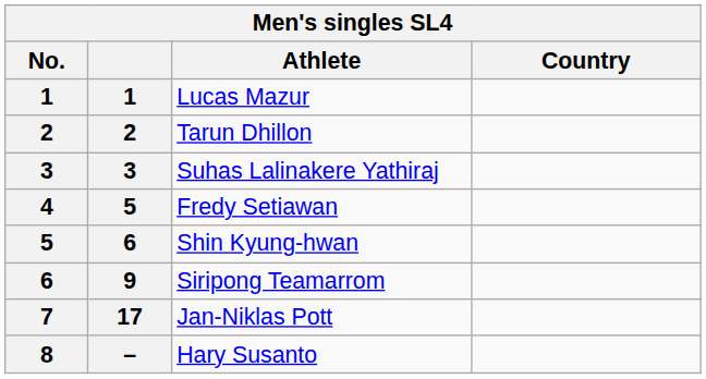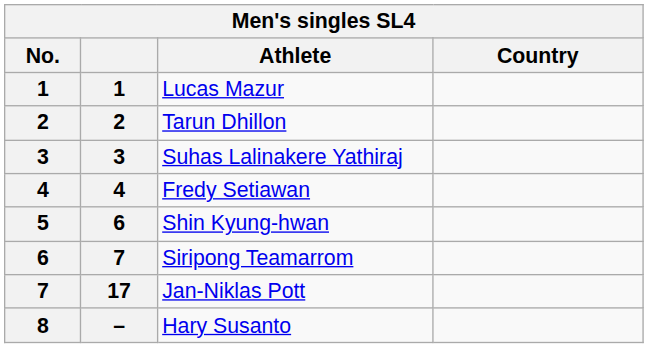 <table class="wikitable">
 <tr>
 <th colspan="4">Men's singles SL4</th>
 </tr>
 <tr>
 <th width="50">No.</th>
 <th width="50"></th>
 <th width="200">Athlete</th>
 <th width="150">Country</th>
 </tr>
 <tr>
 <th>1</th>
 <th>1</th>
 <td><a href='#'>Lucas Mazur</a></td>
 <td></td>
 </tr>
 <tr>
 <th>2</th>
 <th>2</th>
 <td><a href='#'>Tarun Dhillon</a></td>
 <td></td>
 </tr>
 <tr>
 <th>3</th>
 <th>3</th>
 <td><a href='#'>Suhas Lalinakere Yathiraj</a></td>
 <td></td>
 </tr>
 <tr>
 <th>4</th>
-<th>5</th>
+<th>4</th>
 <td><a href='#'>Fredy Setiawan</a></td>
 <td></td>
 </tr>
 <tr>
 <th>5</th>
 <th>6</th>
 <td><a href='#'>Shin Kyung-hwan</a></td>
 <td></td>
 </tr>
 <tr>
 <th>6</th>
-<th>9</th>
+<th>7</th>
 <td><a href='#'>Siripong Teamarrom</a></td>
 <td></td>
 </tr>
 <tr>
 <th>7</th>
 <th>17</th>
 <td><a href='#'>Jan-Niklas Pott</a></td>
 <td></td>
 </tr>
 <tr>
 <th>8</th>
 <th>–</th>
 <td><a href='#'>Hary Susanto</a></td>
 <td></td>
 </tr>
 </table>
